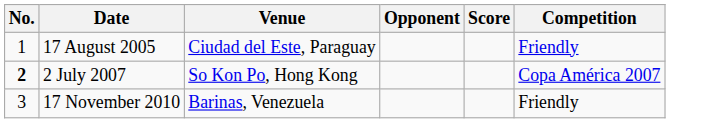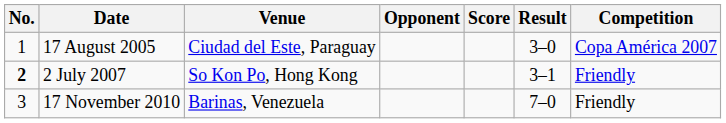 <table class="wikitable sortable">
 <tr>
 <th scope="col">No.</th>
 <th scope="col">Date</th>
 <th scope="col">Venue</th>
 <th scope="col">Opponent</th>
 <th scope="col">Score</th>
+<th scope="col">Result</th>
 <th scope="col">Competition</th>
 </tr>
 <tr>
 <td align="center">1</td>
 <td>17 August 2005</td>
 <td><a href='#'>Ciudad del Este</a>, Paraguay</td>
 <td></td>
 <td></td>
-<td><a href='#'>Friendly</a></td>
+<td align="center">3–0</td>
+<td><a href='#'>Copa América 2007</a></td>
 </tr>
 <tr>
 <td align="center"><strong>2</strong></td>
 <td>2 July 2007</td>
 <td><a href='#'>So Kon Po</a>, Hong Kong</td>
 <td></td>
 <td></td>
-<td><a href='#'>Copa América 2007</a></td>
+<td align="center">3–1</td>
+<td><a href='#'>Friendly</a></td>
 </tr>
 <tr>
 <td align="center">3</td>
 <td>17 November 2010</td>
 <td><a href='#'>Barinas</a>, Venezuela</td>
 <td></td>
 <td></td>
+<td align="center">7–0</td>
 <td>Friendly</td>
 </tr>
 </table>
